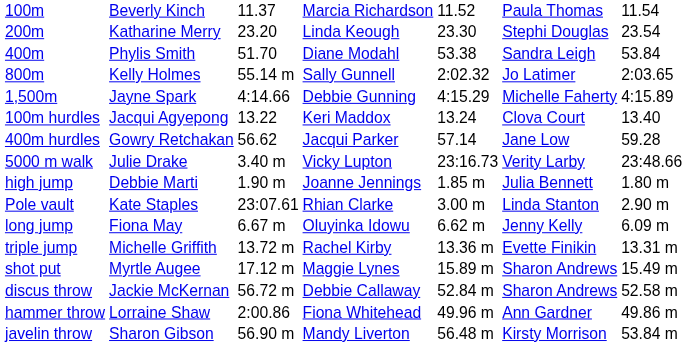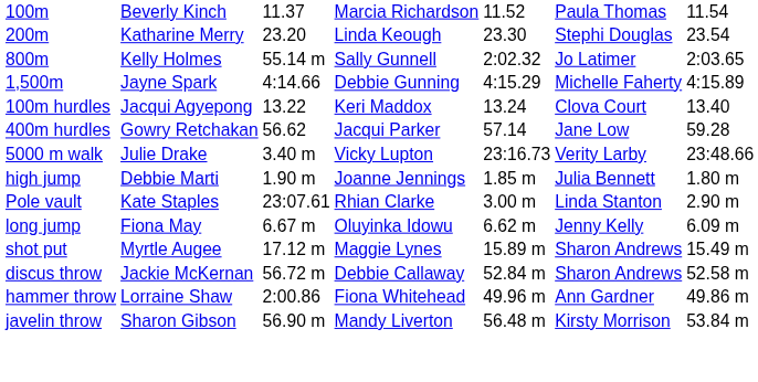 <table>
 <tr>
 <td><a href='#'>100m</a></td>
 <td><a href='#'>Beverly Kinch</a></td>
 <td>11.37</td>
 <td><a href='#'>Marcia Richardson</a></td>
 <td>11.52</td>
 <td><a href='#'>Paula Thomas</a></td>
 <td>11.54</td>
 </tr>
 <tr>
 <td><a href='#'>200m</a></td>
 <td><a href='#'>Katharine Merry</a></td>
 <td>23.20</td>
 <td><a href='#'>Linda Keough</a></td>
 <td>23.30</td>
 <td><a href='#'>Stephi Douglas</a></td>
 <td>23.54</td>
-</tr>
-<tr>
-<td><a href='#'>400m</a></td>
-<td><a href='#'>Phylis Smith</a></td>
-<td>51.70</td>
-<td><a href='#'>Diane Modahl</a></td>
-<td>53.38</td>
-<td><a href='#'>Sandra Leigh</a></td>
-<td>53.84</td>
 </tr>
 <tr>
 <td><a href='#'>800m</a></td>
 <td><a href='#'>Kelly Holmes</a></td>
 <td>55.14 m</td>
 <td><a href='#'>Sally Gunnell</a></td>
 <td>2:02.32</td>
 <td><a href='#'>Jo Latimer</a></td>
 <td>2:03.65</td>
 </tr>
 <tr>
 <td><a href='#'>1,500m</a></td>
 <td><a href='#'>Jayne Spark</a></td>
 <td>4:14.66</td>
 <td><a href='#'>Debbie Gunning</a></td>
 <td>4:15.29</td>
 <td><a href='#'>Michelle Faherty</a></td>
 <td>4:15.89</td>
 </tr>
 <tr>
 <td><a href='#'>100m hurdles</a></td>
 <td><a href='#'>Jacqui Agyepong</a></td>
 <td>13.22</td>
 <td><a href='#'>Keri Maddox</a></td>
 <td>13.24</td>
 <td><a href='#'>Clova Court</a></td>
 <td>13.40</td>
 </tr>
 <tr>
 <td><a href='#'>400m hurdles</a></td>
 <td><a href='#'>Gowry Retchakan</a></td>
 <td>56.62</td>
 <td><a href='#'>Jacqui Parker</a></td>
 <td>57.14</td>
 <td> <a href='#'>Jane Low</a></td>
 <td>59.28</td>
 </tr>
 <tr>
 <td><a href='#'>5000 m walk</a></td>
 <td><a href='#'>Julie Drake</a></td>
 <td>3.40 m</td>
 <td><a href='#'>Vicky Lupton</a></td>
 <td>23:16.73</td>
 <td> <a href='#'>Verity Larby</a></td>
 <td>23:48.66</td>
 </tr>
 <tr>
 <td><a href='#'>high jump</a></td>
 <td><a href='#'>Debbie Marti</a></td>
 <td>1.90 m</td>
 <td><a href='#'>Joanne Jennings</a></td>
 <td>1.85 m</td>
 <td><a href='#'>Julia Bennett</a></td>
 <td>1.80 m</td>
 </tr>
 <tr>
 <td><a href='#'>Pole vault</a></td>
 <td><a href='#'>Kate Staples</a></td>
 <td>23:07.61</td>
 <td><a href='#'>Rhian Clarke</a></td>
 <td>3.00 m</td>
 <td><a href='#'>Linda Stanton</a></td>
 <td>2.90 m</td>
 </tr>
 <tr>
 <td><a href='#'>long jump</a></td>
 <td><a href='#'>Fiona May</a></td>
 <td>6.67 m </td>
 <td><a href='#'>Oluyinka Idowu</a></td>
 <td>6.62 m</td>
 <td><a href='#'>Jenny Kelly</a></td>
 <td>6.09 m</td>
 </tr>
 <tr>
-<td><a href='#'>triple jump</a></td>
-<td><a href='#'>Michelle Griffith</a></td>
-<td>13.72 m</td>
-<td><a href='#'>Rachel Kirby</a></td>
-<td>13.36 m</td>
-<td><a href='#'>Evette Finikin</a></td>
-<td>13.31 m</td>
-</tr>
-<tr>
 <td><a href='#'>shot put</a></td>
 <td><a href='#'>Myrtle Augee</a></td>
 <td>17.12 m</td>
 <td><a href='#'>Maggie Lynes</a></td>
 <td>15.89 m</td>
 <td><a href='#'>Sharon Andrews</a></td>
 <td>15.49 m</td>
 </tr>
 <tr>
 <td><a href='#'>discus throw</a></td>
 <td> <a href='#'>Jackie McKernan</a></td>
 <td>56.72 m</td>
 <td><a href='#'>Debbie Callaway</a></td>
 <td>52.84 m</td>
 <td><a href='#'>Sharon Andrews</a></td>
 <td>52.58 m</td>
 </tr>
 <tr>
 <td><a href='#'>hammer throw</a></td>
 <td><a href='#'>Lorraine Shaw</a></td>
 <td>2:00.86</td>
 <td><a href='#'>Fiona Whitehead</a></td>
 <td>49.96 m</td>
 <td><a href='#'>Ann Gardner</a></td>
 <td>49.86 m</td>
 </tr>
 <tr>
 <td><a href='#'>javelin throw</a></td>
 <td><a href='#'>Sharon Gibson</a></td>
 <td>56.90 m</td>
 <td><a href='#'>Mandy Liverton</a></td>
 <td>56.48 m</td>
 <td><a href='#'>Kirsty Morrison</a></td>
 <td>53.84 m</td>
 </tr>
 </table>
